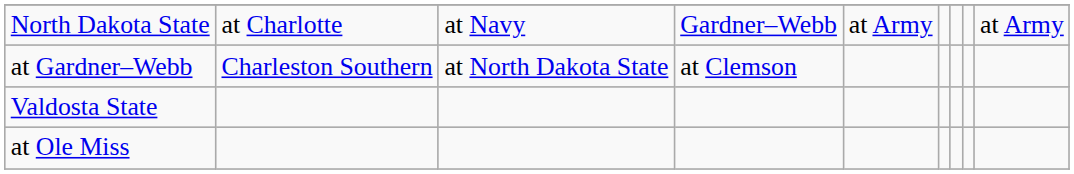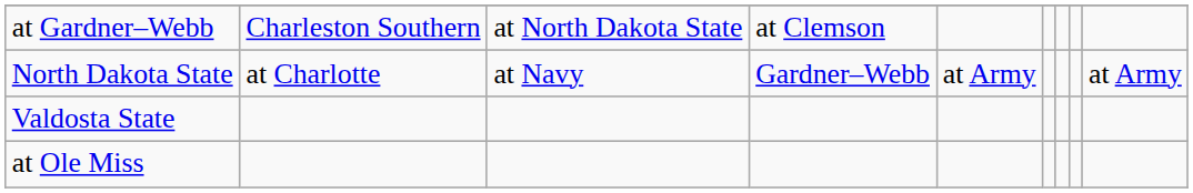 <table class="wikitable">
 <tr>
+</tr>
+<tr>
+<td>at <a href='#'>Gardner–Webb</a></td>
+<td><a href='#'>Charleston Southern</a></td>
+<td>at <a href='#'>North Dakota State</a></td>
+<td>at <a href='#'>Clemson</a></td>
+<td></td>
+<td></td>
+<td></td>
+<td></td>
+<td></td>
 </tr>
 <tr>
 <td><a href='#'>North Dakota State</a></td>
 <td>at <a href='#'>Charlotte</a></td>
 <td>at <a href='#'>Navy</a></td>
 <td><a href='#'>Gardner–Webb</a></td>
 <td>at <a href='#'>Army</a></td>
 <td></td>
 <td></td>
 <td></td>
 <td>at <a href='#'>Army</a></td>
-</tr>
-<tr>
-<td>at <a href='#'>Gardner–Webb</a></td>
-<td><a href='#'>Charleston Southern</a></td>
-<td>at <a href='#'>North Dakota State</a></td>
-<td>at <a href='#'>Clemson</a></td>
-<td></td>
-<td></td>
-<td></td>
-<td></td>
-<td></td>
 </tr>
 <tr>
 <td><a href='#'>Valdosta State</a></td>
 <td></td>
 <td></td>
 <td></td>
 <td></td>
 <td></td>
 <td></td>
 <td></td>
 <td></td>
 </tr>
 <tr>
 <td>at <a href='#'>Ole Miss</a></td>
 <td></td>
 <td></td>
 <td></td>
 <td></td>
 <td></td>
 <td></td>
 <td></td>
 <td></td>
 </tr>
 </table>
